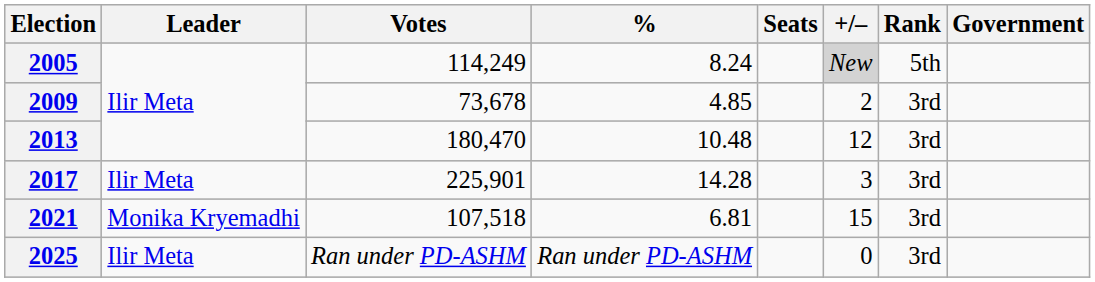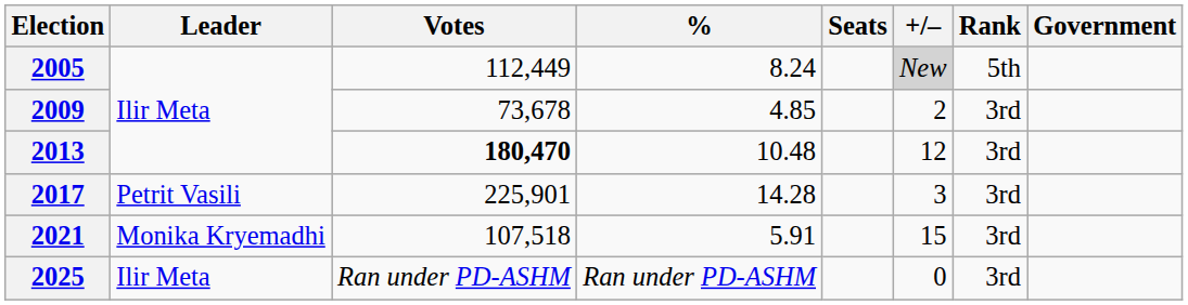 <table class=wikitable style=text-align:right>
 <tr>
 <th>Election</th>
 <th>Leader</th>
 <th>Votes</th>
 <th>%</th>
 <th>Seats</th>
 <th>+/–</th>
 <th>Rank</th>
 <th>Government</th>
 </tr>
 <tr>
 <th><a href='#'>2005</a></th>
 <td rowspan=3 align=left><a href='#'>Ilir Meta</a></td>
-<td>114,249</td>
+<td>112,449</td>
 <td>8.24</td>
 <td></td>
 <td bgcolor="lightgrey"><em>New</em></td>
 <td>5th</td>
 <td></td>
 </tr>
 <tr>
 <th><a href='#'>2009</a></th>
 <td>73,678</td>
 <td>4.85</td>
 <td></td>
 <td> 2</td>
 <td> 3rd</td>
 <td></td>
 </tr>
 <tr>
 <th><a href='#'>2013</a></th>
-<td>180,470</td>
+<td><strong>180,470</strong></td>
 <td>10.48</td>
 <td></td>
 <td> 12</td>
 <td> 3rd</td>
 <td></td>
 </tr>
 <tr>
 <th><a href='#'>2017</a></th>
-<td rowspan=1 align=left><a href='#'>Ilir Meta</a></td>
+<td rowspan=1 align=left><a href='#'>Petrit Vasili</a></td>
 <td>225,901</td>
 <td>14.28</td>
 <td></td>
 <td> 3</td>
 <td> 3rd</td>
 <td></td>
 </tr>
 <tr>
 <th><a href='#'>2021</a></th>
 <td rowspan=1 align=left><a href='#'>Monika Kryemadhi</a></td>
 <td>107,518</td>
-<td>6.81</td>
+<td>5.91</td>
 <td></td>
 <td> 15</td>
 <td> 3rd</td>
 <td></td>
 </tr>
 <tr>
 <th><a href='#'>2025</a></th>
 <td rowspan=1 align=left><a href='#'>Ilir Meta</a></td>
 <td><em>Ran under <a href='#'>PD-ASHM</a></em></td>
 <td><em>Ran under <a href='#'>PD-ASHM</a></em></td>
 <td></td>
 <td> 0</td>
 <td> 3rd</td>
 <td></td>
 </tr>
 </table>
